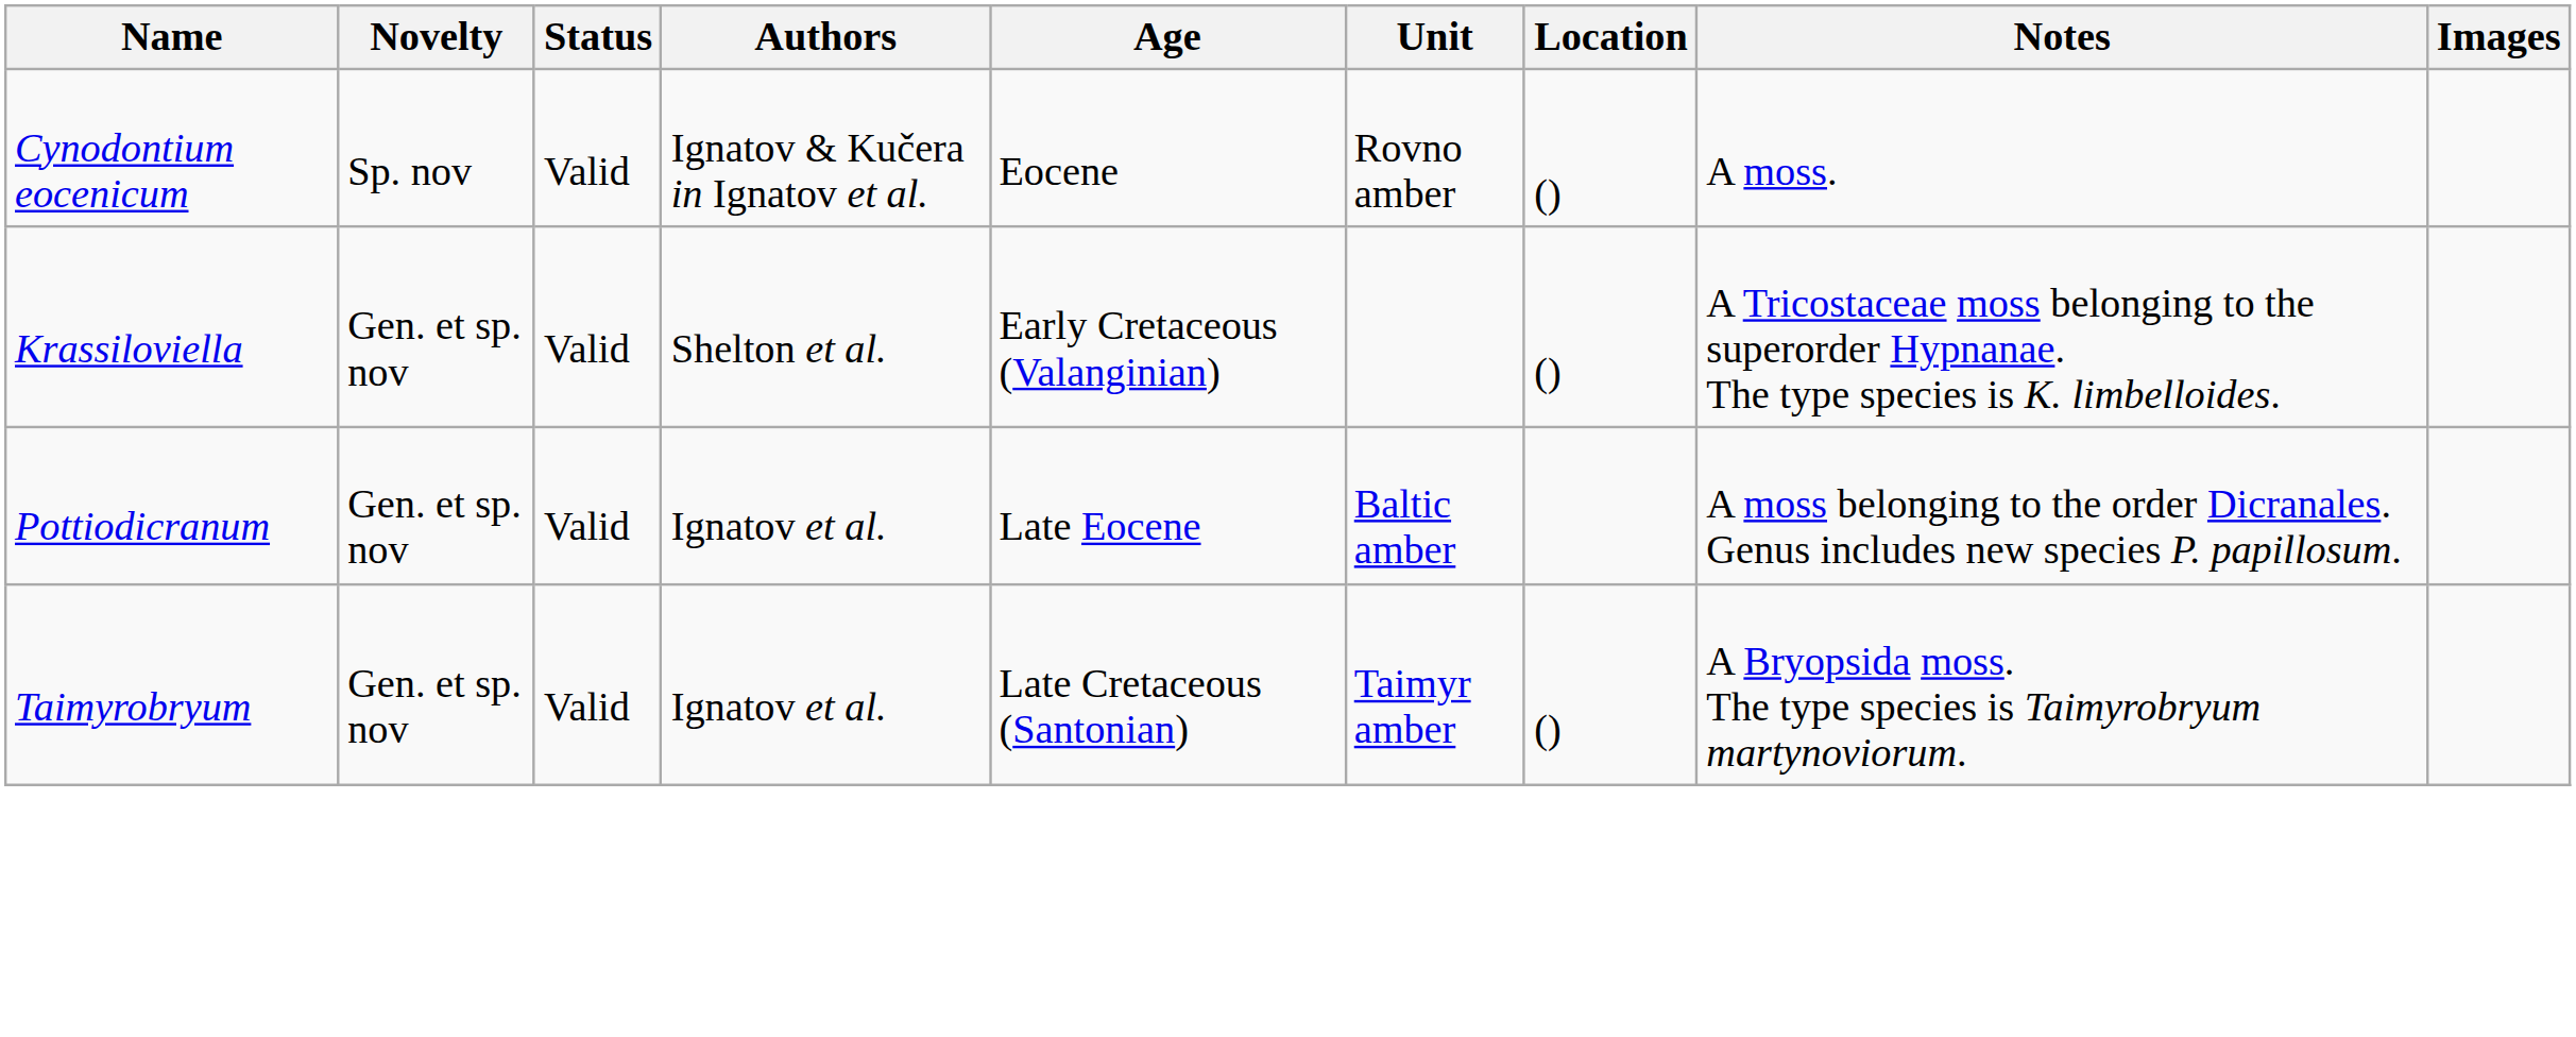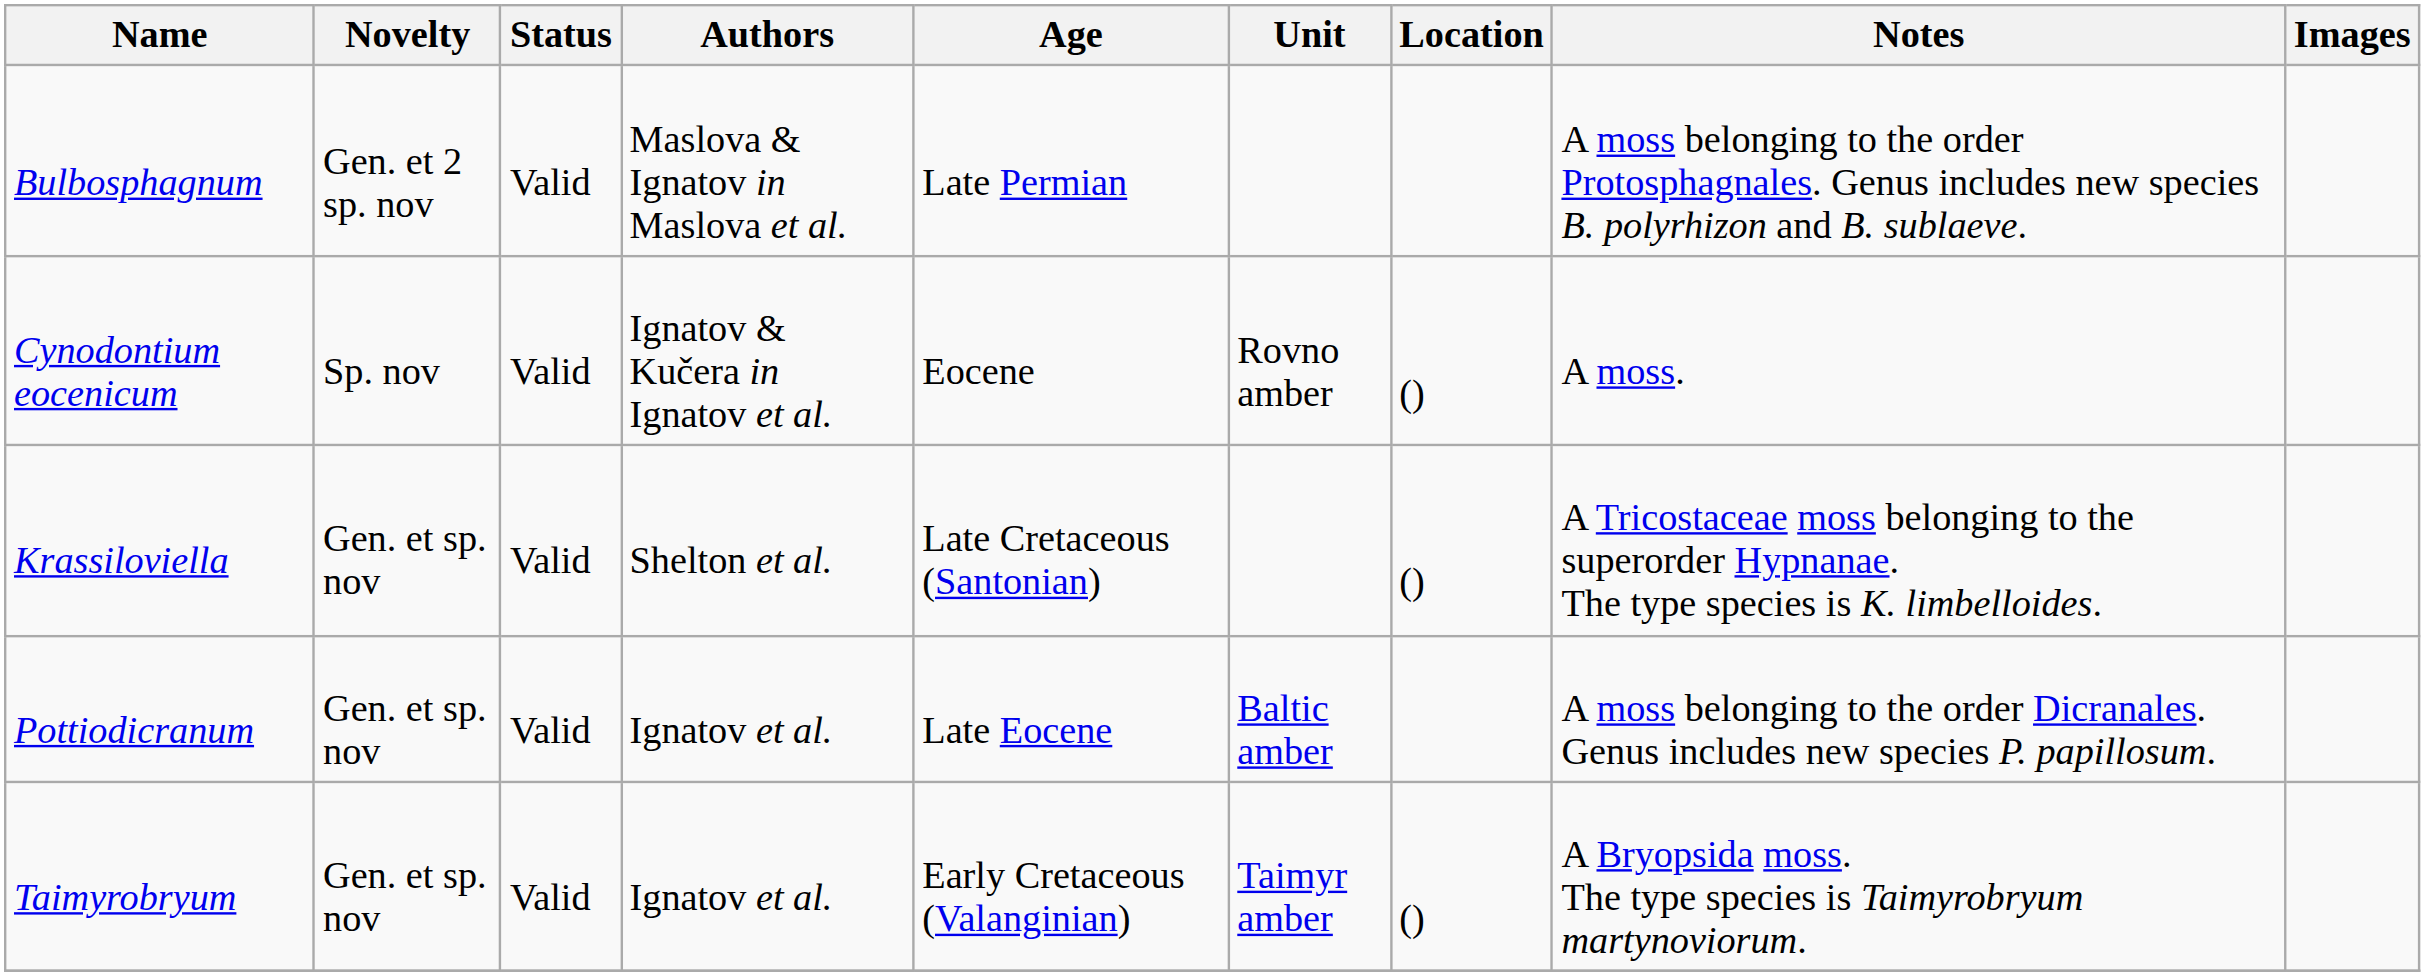 <table class="wikitable sortable" align="center" width="80%">
 <tr>
 <th>Name</th>
 <th>Novelty</th>
 <th>Status</th>
 <th>Authors</th>
 <th>Age</th>
 <th>Unit</th>
 <th>Location</th>
 <th>Notes</th>
 <th>Images</th>
+</tr>
+<tr>
+<td><br><em><a href='#'>Bulbosphagnum</a></em></td>
+<td><br>Gen. et 2 sp. nov</td>
+<td><br>Valid</td>
+<td><br>Maslova & Ignatov <em>in</em> Maslova <em>et al.</em></td>
+<td><br>Late <a href='#'>Permian</a></td>
+<td></td>
+<td><br></td>
+<td><br>A <a href='#'>moss</a> belonging to the order <a href='#'>Protosphagnales</a>. Genus includes new species <em>B. polyrhizon</em> and <em>B. sublaeve</em>.</td>
+<td></td>
 </tr>
 <tr>
 <td><br><em><a href='#'>Cynodontium eocenicum</a></em></td>
 <td><br>Sp. nov</td>
 <td><br>Valid</td>
 <td><br>Ignatov & Kučera <em>in</em> Ignatov <em>et al.</em></td>
 <td><br>Eocene</td>
 <td><br>Rovno amber</td>
 <td><br><br>()</td>
 <td><br>A <a href='#'>moss</a>.</td>
 <td></td>
 </tr>
 <tr>
 <td><br><em><a href='#'>Krassiloviella</a></em></td>
 <td><br>Gen. et sp. nov</td>
 <td><br>Valid</td>
 <td><br>Shelton <em>et al.</em></td>
-<td><br>Early Cretaceous (<a href='#'>Valanginian</a>)</td>
+<td><br>Late Cretaceous (<a href='#'>Santonian</a>)</td>
 <td></td>
 <td><br><br>()</td>
 <td><br>A <a href='#'>Tricostaceae</a> <a href='#'>moss</a> belonging to the superorder <a href='#'>Hypnanae</a>.<br> The type species is <em>K. limbelloides</em>.</td>
 <td></td>
 </tr>
 <tr>
 <td><br><em><a href='#'>Pottiodicranum</a></em></td>
 <td><br>Gen. et sp. nov</td>
 <td><br>Valid</td>
 <td><br>Ignatov <em>et al.</em></td>
 <td><br>Late <a href='#'>Eocene</a></td>
 <td><br><a href='#'>Baltic amber</a></td>
 <td><br></td>
 <td><br>A <a href='#'>moss</a> belonging to the order <a href='#'>Dicranales</a>. Genus includes new species <em>P. papillosum</em>.</td>
 <td></td>
 </tr>
 <tr>
 <td><br><em><a href='#'>Taimyrobryum</a></em></td>
 <td><br>Gen. et sp. nov</td>
 <td><br>Valid</td>
 <td><br>Ignatov <em>et al.</em></td>
-<td><br>Late Cretaceous (<a href='#'>Santonian</a>)</td>
+<td><br>Early Cretaceous (<a href='#'>Valanginian</a>)</td>
 <td><br><a href='#'>Taimyr amber</a></td>
 <td><br><br>()</td>
 <td><br>A <a href='#'>Bryopsida</a> <a href='#'>moss</a>.<br> The type species is <em>Taimyrobryum martynoviorum</em>.</td>
 <td></td>
 </tr>
 <tr>
 </tr>
 </table>
